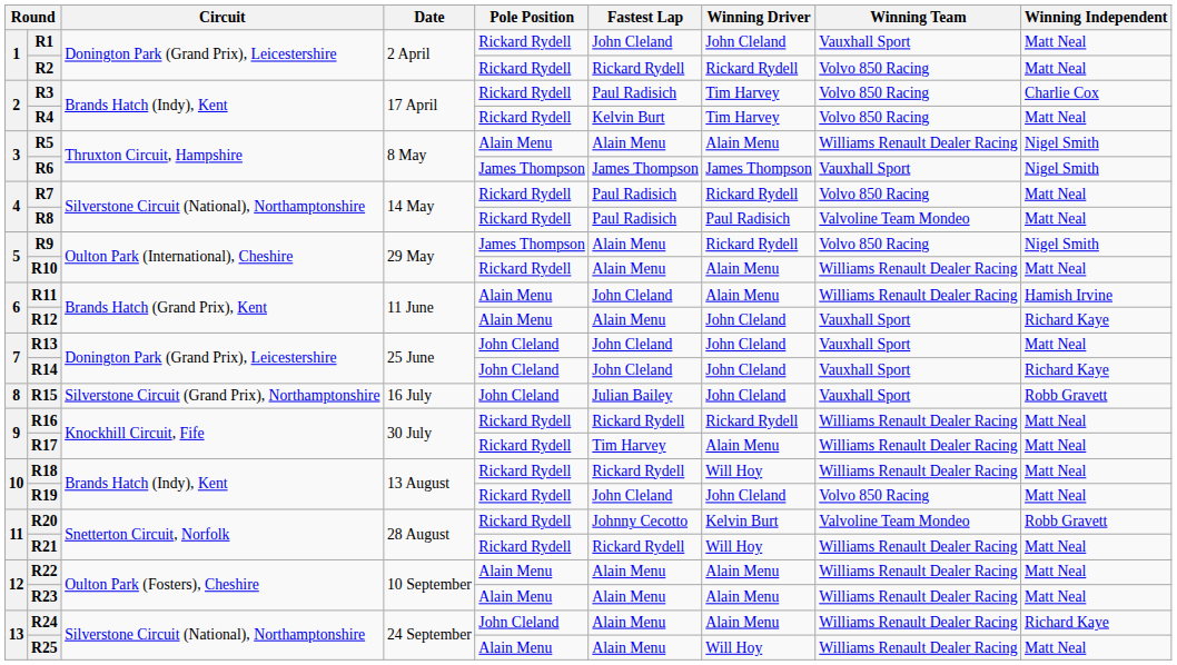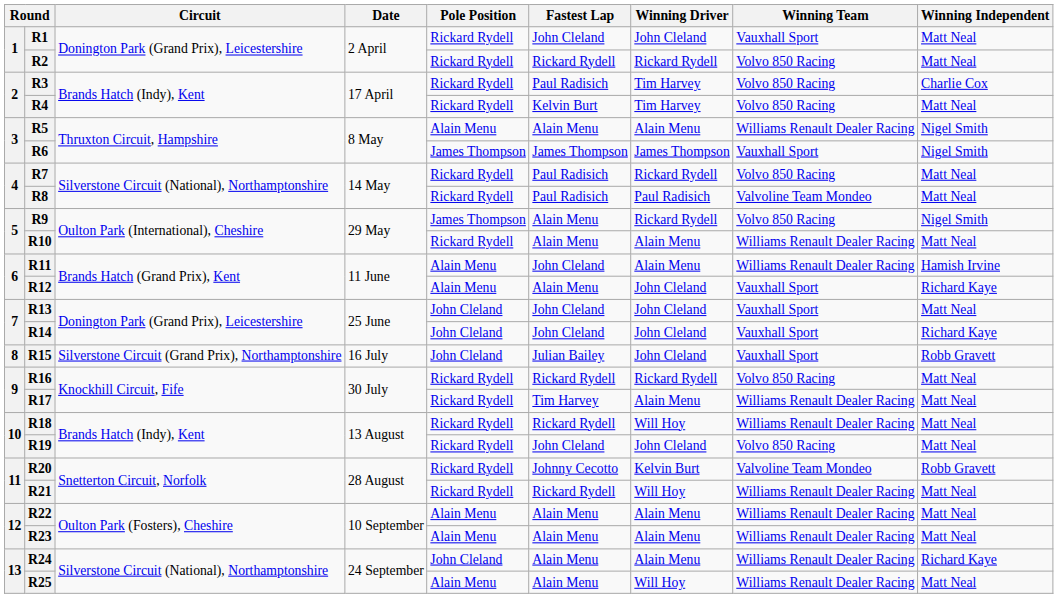 <table class="wikitable" style="font-size: 85%">
 <tr>
 <th colspan=2>Round</th>
 <th>Circuit</th>
 <th>Date</th>
 <th>Pole Position</th>
 <th>Fastest Lap</th>
 <th>Winning Driver</th>
 <th>Winning Team</th>
 <th nowrap>Winning Independent</th>
 </tr>
 <tr>
 <th rowspan=2>1</th>
 <th>R1</th>
 <td rowspan=2><a href='#'>Donington Park</a> (Grand Prix), <a href='#'>Leicestershire</a></td>
 <td rowspan=2>2 April</td>
 <td> <a href='#'>Rickard Rydell</a></td>
 <td> <a href='#'>John Cleland</a></td>
 <td> <a href='#'>John Cleland</a></td>
 <td><a href='#'>Vauxhall Sport</a></td>
 <td> <a href='#'>Matt Neal</a></td>
 </tr>
 <tr>
 <th>R2</th>
 <td nowrap> <a href='#'>Rickard Rydell</a></td>
 <td nowrap> <a href='#'>Rickard Rydell</a></td>
 <td nowrap> <a href='#'>Rickard Rydell</a></td>
 <td><a href='#'>Volvo 850 Racing</a></td>
 <td> <a href='#'>Matt Neal</a></td>
 </tr>
 <tr>
 <th rowspan=2>2</th>
 <th>R3</th>
 <td rowspan=2><a href='#'>Brands Hatch</a> (Indy), <a href='#'>Kent</a></td>
 <td rowspan=2>17 April</td>
 <td> <a href='#'>Rickard Rydell</a></td>
 <td> <a href='#'>Paul Radisich</a></td>
 <td> <a href='#'>Tim Harvey</a></td>
 <td><a href='#'>Volvo 850 Racing</a></td>
 <td> <a href='#'>Charlie Cox</a></td>
 </tr>
 <tr>
 <th>R4</th>
 <td> <a href='#'>Rickard Rydell</a></td>
 <td> <a href='#'>Kelvin Burt</a></td>
 <td> <a href='#'>Tim Harvey</a></td>
 <td><a href='#'>Volvo 850 Racing</a></td>
 <td> <a href='#'>Matt Neal</a></td>
 </tr>
 <tr>
 <th rowspan=2>3</th>
 <th>R5</th>
 <td rowspan=2><a href='#'>Thruxton Circuit</a>, <a href='#'>Hampshire</a></td>
 <td rowspan=2>8 May</td>
 <td> <a href='#'>Alain Menu</a></td>
 <td> <a href='#'>Alain Menu</a></td>
 <td> <a href='#'>Alain Menu</a></td>
 <td><a href='#'>Williams Renault Dealer Racing</a></td>
 <td> <a href='#'>Nigel Smith</a></td>
 </tr>
 <tr>
 <th>R6</th>
 <td nowrap> <a href='#'>James Thompson</a></td>
 <td nowrap> <a href='#'>James Thompson</a></td>
 <td nowrap> <a href='#'>James Thompson</a></td>
 <td><a href='#'>Vauxhall Sport</a></td>
 <td> <a href='#'>Nigel Smith</a></td>
 </tr>
 <tr>
 <th rowspan=2>4</th>
 <th>R7</th>
 <td rowspan=2 nowrap><a href='#'>Silverstone Circuit</a> (National), <a href='#'>Northamptonshire</a></td>
 <td rowspan=2>14 May</td>
 <td> <a href='#'>Rickard Rydell</a></td>
 <td> <a href='#'>Paul Radisich</a></td>
 <td> <a href='#'>Rickard Rydell</a></td>
 <td><a href='#'>Volvo 850 Racing</a></td>
 <td> <a href='#'>Matt Neal</a></td>
 </tr>
 <tr>
 <th>R8</th>
 <td> <a href='#'>Rickard Rydell</a></td>
 <td> <a href='#'>Paul Radisich</a></td>
 <td> <a href='#'>Paul Radisich</a></td>
 <td><a href='#'>Valvoline Team Mondeo</a></td>
 <td> <a href='#'>Matt Neal</a></td>
 </tr>
 <tr>
 <th rowspan=2>5</th>
 <th>R9</th>
 <td rowspan=2><a href='#'>Oulton Park</a> (International), <a href='#'>Cheshire</a></td>
 <td rowspan=2>29 May</td>
 <td> <a href='#'>James Thompson</a></td>
 <td> <a href='#'>Alain Menu</a></td>
 <td> <a href='#'>Rickard Rydell</a></td>
 <td><a href='#'>Volvo 850 Racing</a></td>
 <td> <a href='#'>Nigel Smith</a></td>
 </tr>
 <tr>
 <th>R10</th>
 <td> <a href='#'>Rickard Rydell</a></td>
 <td> <a href='#'>Alain Menu</a></td>
 <td> <a href='#'>Alain Menu</a></td>
 <td><a href='#'>Williams Renault Dealer Racing</a></td>
 <td> <a href='#'>Matt Neal</a></td>
 </tr>
 <tr>
 <th rowspan=2>6</th>
 <th>R11</th>
 <td rowspan=2><a href='#'>Brands Hatch</a> (Grand Prix), <a href='#'>Kent</a></td>
 <td rowspan=2>11 June</td>
 <td> <a href='#'>Alain Menu</a></td>
 <td> <a href='#'>John Cleland</a></td>
 <td> <a href='#'>Alain Menu</a></td>
 <td><a href='#'>Williams Renault Dealer Racing</a></td>
 <td> <a href='#'>Hamish Irvine</a></td>
 </tr>
 <tr>
 <th>R12</th>
 <td> <a href='#'>Alain Menu</a></td>
 <td> <a href='#'>Alain Menu</a></td>
 <td> <a href='#'>John Cleland</a></td>
 <td><a href='#'>Vauxhall Sport</a></td>
 <td> <a href='#'>Richard Kaye</a></td>
 </tr>
 <tr>
 <th rowspan=2>7</th>
 <th>R13</th>
 <td rowspan=2><a href='#'>Donington Park</a> (Grand Prix), <a href='#'>Leicestershire</a></td>
 <td rowspan=2>25 June</td>
 <td nowrap> <a href='#'>John Cleland</a></td>
 <td nowrap> <a href='#'>John Cleland</a></td>
 <td nowrap> <a href='#'>John Cleland</a></td>
 <td><a href='#'>Vauxhall Sport</a></td>
 <td> <a href='#'>Matt Neal</a></td>
 </tr>
 <tr>
 <th>R14</th>
 <td> <a href='#'>John Cleland</a></td>
 <td> <a href='#'>John Cleland</a></td>
 <td> <a href='#'>John Cleland</a></td>
 <td><a href='#'>Vauxhall Sport</a></td>
 <td> <a href='#'>Richard Kaye</a></td>
 </tr>
 <tr>
 <th>8</th>
 <th>R15</th>
 <td nowrap><a href='#'>Silverstone Circuit</a> (Grand Prix), <a href='#'>Northamptonshire</a></td>
 <td>16 July</td>
 <td> <a href='#'>John Cleland</a></td>
 <td> <a href='#'>Julian Bailey</a></td>
 <td> <a href='#'>John Cleland</a></td>
 <td><a href='#'>Vauxhall Sport</a></td>
 <td> <a href='#'>Robb Gravett</a></td>
 </tr>
 <tr>
 <th rowspan=2>9</th>
 <th>R16</th>
 <td rowspan=2><a href='#'>Knockhill Circuit</a>, <a href='#'>Fife</a></td>
 <td rowspan=2>30 July</td>
 <td> <a href='#'>Rickard Rydell</a></td>
 <td> <a href='#'>Rickard Rydell</a></td>
 <td> <a href='#'>Rickard Rydell</a></td>
-<td><a href='#'>Williams Renault Dealer Racing</a></td>
+<td><a href='#'>Volvo 850 Racing</a></td>
 <td> <a href='#'>Matt Neal</a></td>
 </tr>
 <tr>
 <th>R17</th>
 <td> <a href='#'>Rickard Rydell</a></td>
 <td> <a href='#'>Tim Harvey</a></td>
 <td> <a href='#'>Alain Menu</a></td>
 <td><a href='#'>Williams Renault Dealer Racing</a></td>
 <td> <a href='#'>Matt Neal</a></td>
 </tr>
 <tr>
 <th rowspan=2>10</th>
 <th>R18</th>
 <td rowspan=2><a href='#'>Brands Hatch</a> (Indy), <a href='#'>Kent</a></td>
 <td rowspan=2>13 August</td>
 <td> <a href='#'>Rickard Rydell</a></td>
 <td> <a href='#'>Rickard Rydell</a></td>
 <td> <a href='#'>Will Hoy</a></td>
 <td><a href='#'>Williams Renault Dealer Racing</a></td>
 <td> <a href='#'>Matt Neal</a></td>
 </tr>
 <tr>
 <th>R19</th>
 <td> <a href='#'>Rickard Rydell</a></td>
 <td> <a href='#'>John Cleland</a></td>
 <td> <a href='#'>John Cleland</a></td>
 <td><a href='#'>Volvo 850 Racing</a></td>
 <td> <a href='#'>Matt Neal</a></td>
 </tr>
 <tr>
 <th rowspan=2>11</th>
 <th>R20</th>
 <td rowspan=2><a href='#'>Snetterton Circuit</a>, <a href='#'>Norfolk</a></td>
 <td rowspan=2>28 August</td>
 <td> <a href='#'>Rickard Rydell</a></td>
 <td> <a href='#'>Johnny Cecotto</a></td>
 <td> <a href='#'>Kelvin Burt</a></td>
 <td><a href='#'>Valvoline Team Mondeo</a></td>
 <td> <a href='#'>Robb Gravett</a></td>
 </tr>
 <tr>
 <th>R21</th>
 <td> <a href='#'>Rickard Rydell</a></td>
 <td> <a href='#'>Rickard Rydell</a></td>
 <td> <a href='#'>Will Hoy</a></td>
 <td><a href='#'>Williams Renault Dealer Racing</a></td>
 <td> <a href='#'>Matt Neal</a></td>
 </tr>
 <tr>
 <th rowspan=2>12</th>
 <th>R22</th>
 <td rowspan=2><a href='#'>Oulton Park</a> (Fosters), <a href='#'>Cheshire</a></td>
 <td rowspan=2>10 September</td>
 <td> <a href='#'>Alain Menu</a></td>
 <td> <a href='#'>Alain Menu</a></td>
 <td> <a href='#'>Alain Menu</a></td>
 <td><a href='#'>Williams Renault Dealer Racing</a></td>
 <td> <a href='#'>Matt Neal</a></td>
 </tr>
 <tr>
 <th>R23</th>
 <td> <a href='#'>Alain Menu</a></td>
 <td> <a href='#'>Alain Menu</a></td>
 <td> <a href='#'>Alain Menu</a></td>
 <td><a href='#'>Williams Renault Dealer Racing</a></td>
 <td> <a href='#'>Matt Neal</a></td>
 </tr>
 <tr>
 <th rowspan=2>13</th>
 <th>R24</th>
 <td rowspan=2><a href='#'>Silverstone Circuit</a> (National), <a href='#'>Northamptonshire</a></td>
 <td rowspan=2 nowrap>24 September</td>
 <td> <a href='#'>John Cleland</a></td>
 <td> <a href='#'>Alain Menu</a></td>
 <td> <a href='#'>Alain Menu</a></td>
 <td nowrap><a href='#'>Williams Renault Dealer Racing</a></td>
 <td> <a href='#'>Richard Kaye</a></td>
 </tr>
 <tr>
 <th>R25</th>
 <td> <a href='#'>Alain Menu</a></td>
 <td> <a href='#'>Alain Menu</a></td>
 <td> <a href='#'>Will Hoy</a></td>
 <td><a href='#'>Williams Renault Dealer Racing</a></td>
 <td> <a href='#'>Matt Neal</a></td>
 </tr>
 </table>
